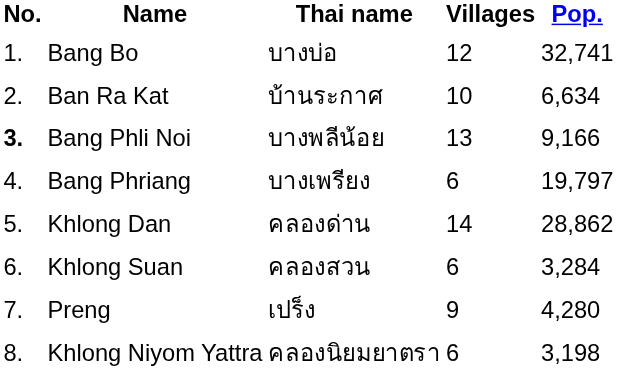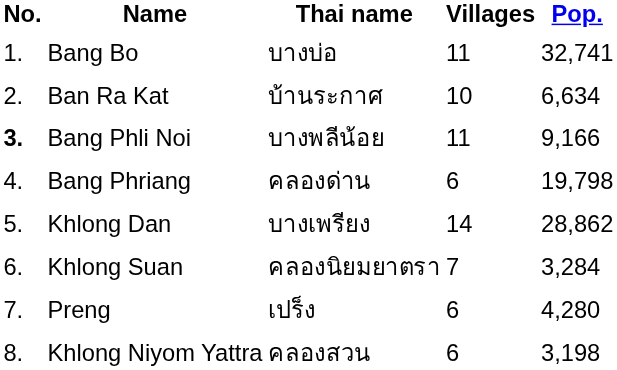 <table>
 <tr>
 <th>No.</th>
 <th>Name</th>
 <th>Thai name</th>
 <th>Villages</th>
 <th><a href='#'>Pop.</a></th>
 </tr>
 <tr>
 <td>1.</td>
 <td>Bang Bo</td>
 <td>บางบ่อ</td>
-<td>12</td>
+<td>11</td>
 <td>32,741</td>
 <td></td>
 </tr>
 <tr>
 <td>2.</td>
 <td>Ban Ra Kat</td>
 <td>บ้านระกาศ</td>
 <td>10</td>
 <td>6,634</td>
 <td></td>
 </tr>
 <tr>
 <td><strong>3.</strong></td>
 <td>Bang Phli Noi</td>
 <td>บางพลีน้อย</td>
-<td>13</td>
+<td>11</td>
 <td>9,166</td>
 <td></td>
 </tr>
 <tr>
 <td>4.</td>
 <td>Bang Phriang</td>
-<td>บางเพรียง</td>
+<td>คลองด่าน</td>
 <td>6</td>
-<td>19,797</td>
+<td>19,798</td>
 <td></td>
 </tr>
 <tr>
 <td>5.</td>
 <td>Khlong Dan</td>
-<td>คลองด่าน</td>
+<td>บางเพรียง</td>
 <td>14</td>
 <td>28,862</td>
 <td></td>
 </tr>
 <tr>
 <td>6.</td>
 <td>Khlong Suan</td>
-<td>คลองสวน</td>
-<td>6</td>
+<td>คลองนิยมยาตรา</td>
+<td>7</td>
 <td>3,284</td>
 <td></td>
 </tr>
 <tr>
 <td>7.</td>
 <td>Preng</td>
 <td>เปร็ง</td>
-<td>9</td>
+<td>6</td>
 <td>4,280</td>
 <td></td>
 </tr>
 <tr>
 <td>8.</td>
 <td>Khlong Niyom Yattra</td>
-<td>คลองนิยมยาตรา</td>
+<td>คลองสวน</td>
 <td>6</td>
 <td>3,198</td>
 <td></td>
 </tr>
 </table>
